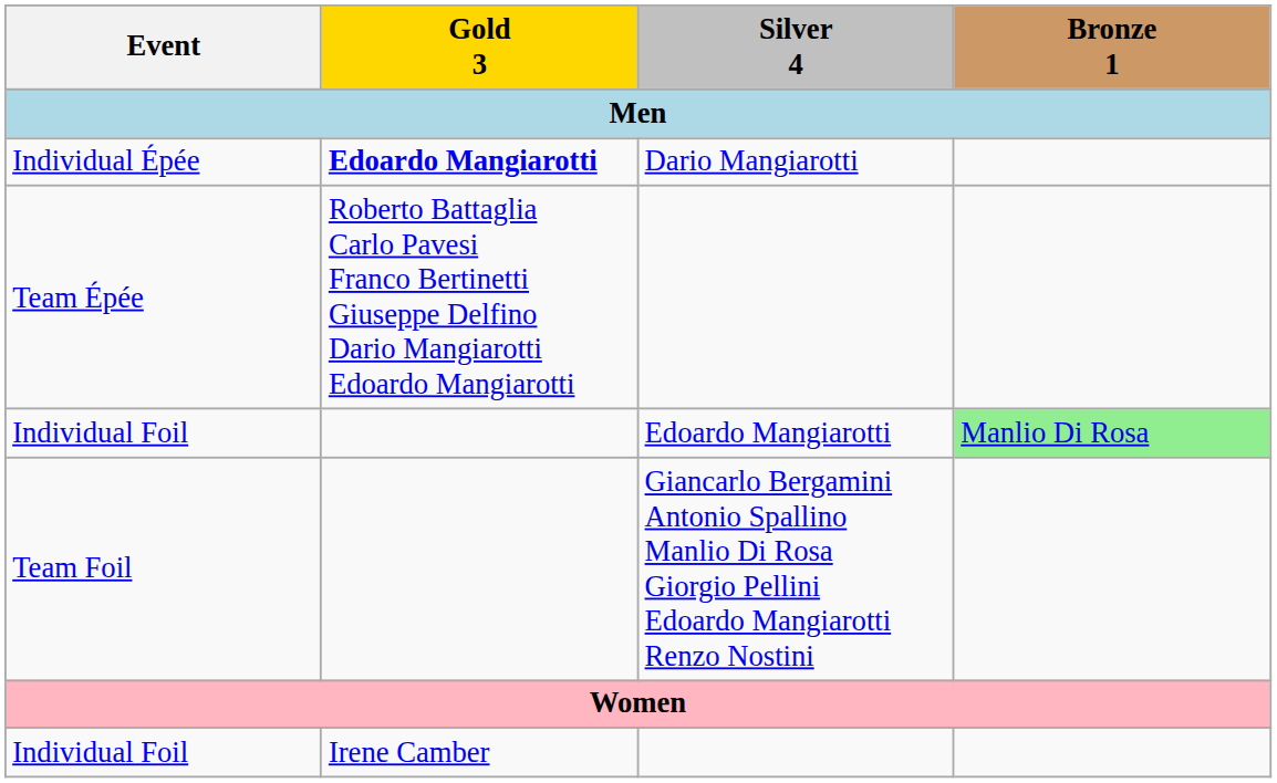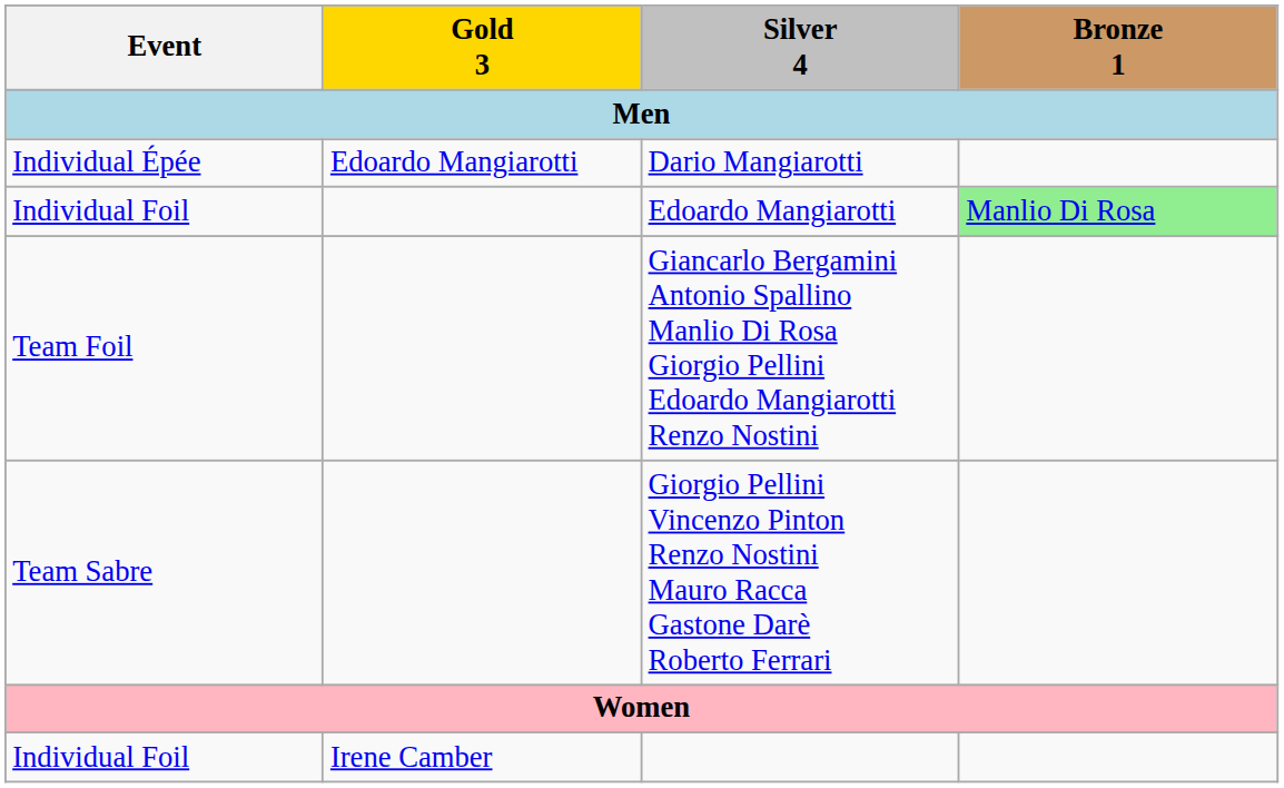 <table class="wikitable" width=70% style="font-size:90%; text-align:left;">
 <tr>
 <th width=25%>Event</th>
 <th width=25% style="background-color:gold">Gold<br>3</th>
 <th width=25% style="background-color:silver">Silver<br>4</th>
 <th width=25% style="background-color:#cc9966">Bronze<br>1</th>
 </tr>
 <tr>
 <td colspan=4 align=center bgcolor=lightblue><strong>Men</strong></td>
 </tr>
 <tr>
 <td><a href='#'>Individual Épée</a></td>
-<td><strong><a href='#'>Edoardo Mangiarotti</a></strong></td>
+<td><a href='#'>Edoardo Mangiarotti</a></td>
 <td><a href='#'>Dario Mangiarotti</a></td>
-<td></td>
-</tr>
-<tr>
-<td><a href='#'>Team Épée</a></td>
-<td><a href='#'>Roberto Battaglia</a><br><a href='#'>Carlo Pavesi</a><br><a href='#'>Franco Bertinetti</a><br><a href='#'>Giuseppe Delfino</a><br><a href='#'>Dario Mangiarotti</a><br><a href='#'>Edoardo Mangiarotti</a></td>
-<td></td>
 <td></td>
 </tr>
 <tr>
 <td><a href='#'>Individual Foil</a></td>
 <td></td>
 <td><a href='#'>Edoardo Mangiarotti</a></td>
 <td style="background: lightgreen;"><a href='#'>Manlio Di Rosa</a></td>
 </tr>
 <tr>
 <td><a href='#'>Team Foil</a></td>
 <td></td>
 <td><a href='#'>Giancarlo Bergamini</a><br><a href='#'>Antonio Spallino</a><br><a href='#'>Manlio Di Rosa</a><br><a href='#'>Giorgio Pellini</a><br><a href='#'>Edoardo Mangiarotti</a><br><a href='#'>Renzo Nostini</a></td>
 <td></td>
 </tr>
 <tr>
+<td><a href='#'>Team Sabre</a></td>
+<td></td>
+<td><a href='#'>Giorgio Pellini</a><br><a href='#'>Vincenzo Pinton</a><br><a href='#'>Renzo Nostini</a><br><a href='#'>Mauro Racca</a><br><a href='#'>Gastone Darè</a><br><a href='#'>Roberto Ferrari</a></td>
+<td></td>
+</tr>
+<tr>
 <td colspan=4 align=center bgcolor=lightpink><strong>Women</strong></td>
 </tr>
 <tr>
 <td><a href='#'>Individual Foil</a></td>
 <td><a href='#'>Irene Camber</a></td>
 <td></td>
 <td></td>
 </tr>
 </table>
